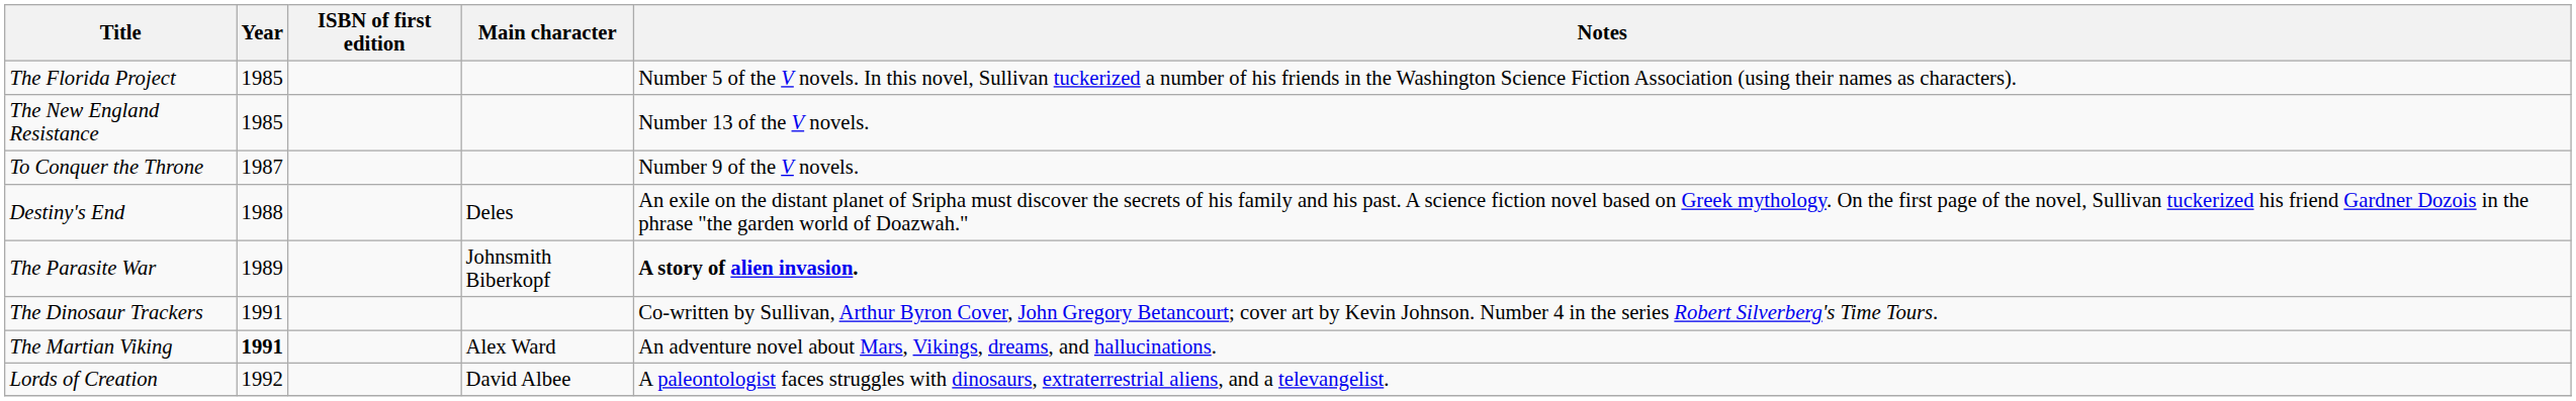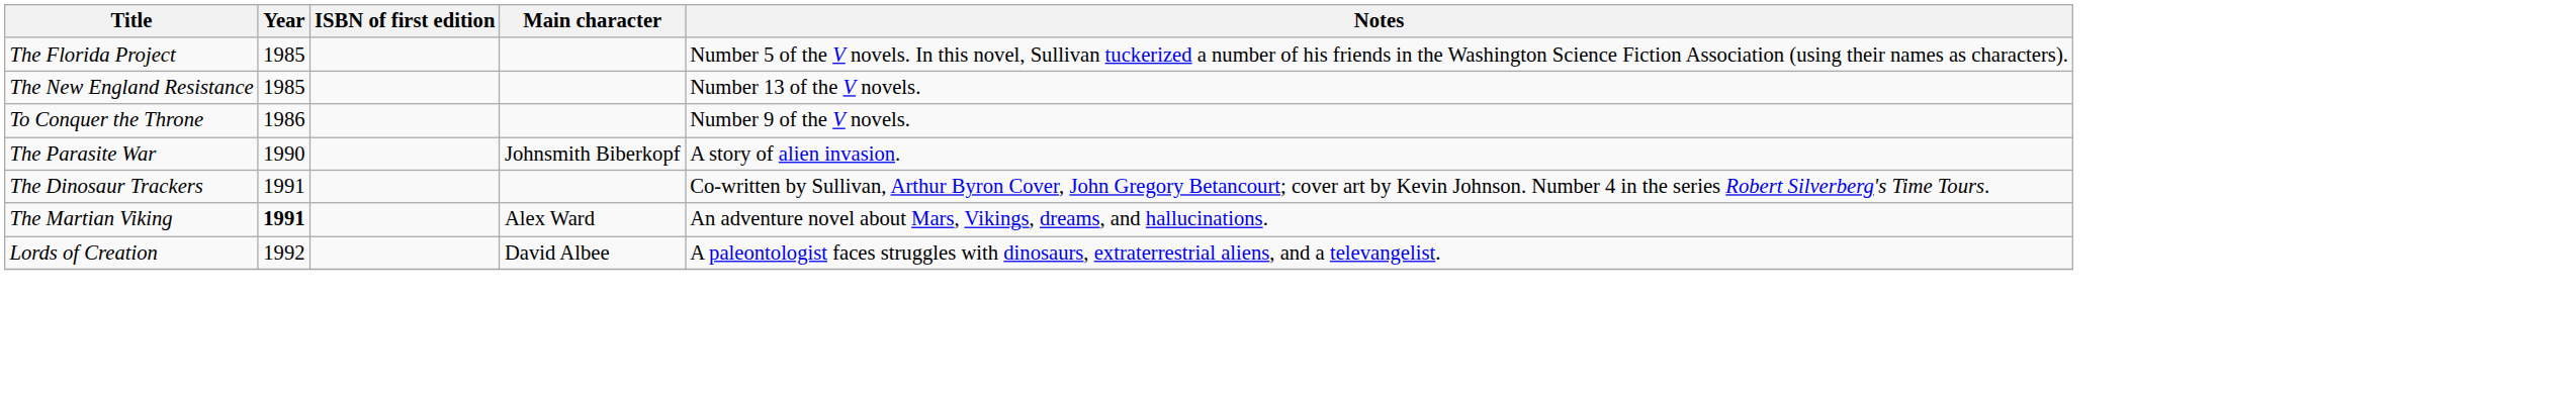 <table class="wikitable sortable">
 <tr>
 <th>Title</th>
 <th>Year</th>
 <th>ISBN of first edition</th>
 <th>Main character</th>
 <th>Notes</th>
 </tr>
 <tr>
 <td><em>The Florida Project</em></td>
 <td>1985</td>
 <td></td>
 <td></td>
 <td>Number 5 of the <em><a href='#'>V</a></em> novels. In this novel, Sullivan <a href='#'>tuckerized</a> a number of his friends in the Washington Science Fiction Association (using their names as characters).</td>
 </tr>
 <tr>
 <td><em>The New England Resistance</em></td>
 <td>1985</td>
 <td></td>
 <td></td>
 <td>Number 13 of the <em><a href='#'>V</a></em> novels.</td>
 </tr>
 <tr>
 <td><em> To Conquer the Throne</em></td>
-<td>1987</td>
+<td>1986</td>
 <td></td>
 <td></td>
 <td>Number 9 of the <em><a href='#'>V</a></em> novels.</td>
 </tr>
 <tr>
-<td><em>Destiny's End</em></td>
-<td>1988</td>
-<td></td>
-<td>Deles</td>
-<td>An exile on the distant planet of Sripha must discover the secrets of his family and his past. A science fiction novel based on <a href='#'>Greek mythology</a>. On the first page of the novel, Sullivan <a href='#'>tuckerized</a> his friend <a href='#'>Gardner Dozois</a> in the phrase "the garden world of Doazwah."</td>
-</tr>
-<tr>
 <td><em>The Parasite War</em></td>
-<td>1989</td>
+<td>1990</td>
 <td></td>
 <td>Johnsmith Biberkopf</td>
-<td><strong>A story of <a href='#'>alien invasion</a>.</strong></td>
+<td>A story of <a href='#'>alien invasion</a>.</td>
 </tr>
 <tr>
 <td><em>The Dinosaur Trackers</em></td>
 <td>1991</td>
 <td></td>
 <td></td>
 <td>Co-written by Sullivan, <a href='#'>Arthur Byron Cover</a>, <a href='#'>John Gregory Betancourt</a>; cover art by Kevin Johnson. Number 4 in the series <em><a href='#'>Robert Silverberg</a>'s Time Tours</em>.</td>
 </tr>
 <tr>
 <td><em>The Martian Viking</em></td>
 <td><strong>1991</strong></td>
 <td></td>
 <td>Alex Ward</td>
 <td>An adventure novel about <a href='#'>Mars</a>, <a href='#'>Vikings</a>, <a href='#'>dreams</a>, and <a href='#'>hallucinations</a>.</td>
 </tr>
 <tr>
 <td><em>Lords of Creation</em></td>
 <td>1992</td>
 <td></td>
 <td>David Albee</td>
 <td>A <a href='#'>paleontologist</a> faces struggles with <a href='#'>dinosaurs</a>, <a href='#'>extraterrestrial aliens</a>, and a <a href='#'>televangelist</a>.</td>
 </tr>
 <tr>
 </tr>
 </table>
